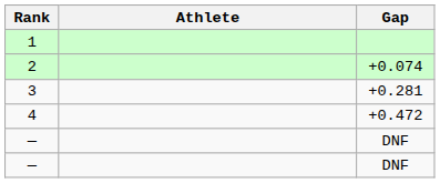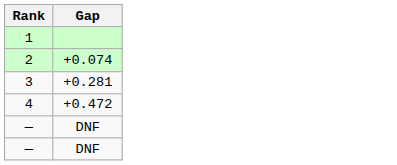 <table class=wikitable style="text-align:center">
 <tr>
 <th width=40>Rank</th>
-<th width=250>Athlete</th>
 <th width=60>Gap</th>
 </tr>
 <tr bgcolor="ccffcc">
 <td>1</td>
-<td align=left></td>
 <td></td>
 </tr>
 <tr bgcolor="ccffcc">
 <td>2</td>
-<td align=left></td>
 <td>+0.074</td>
 </tr>
 <tr>
 <td>3</td>
-<td align=left></td>
 <td>+0.281</td>
 </tr>
 <tr>
 <td>4</td>
-<td align=left></td>
 <td>+0.472</td>
 </tr>
 <tr>
 <td>—</td>
-<td align=left></td>
 <td>DNF</td>
 </tr>
 <tr>
 <td>—</td>
-<td align=left></td>
 <td>DNF</td>
 </tr>
 </table>
